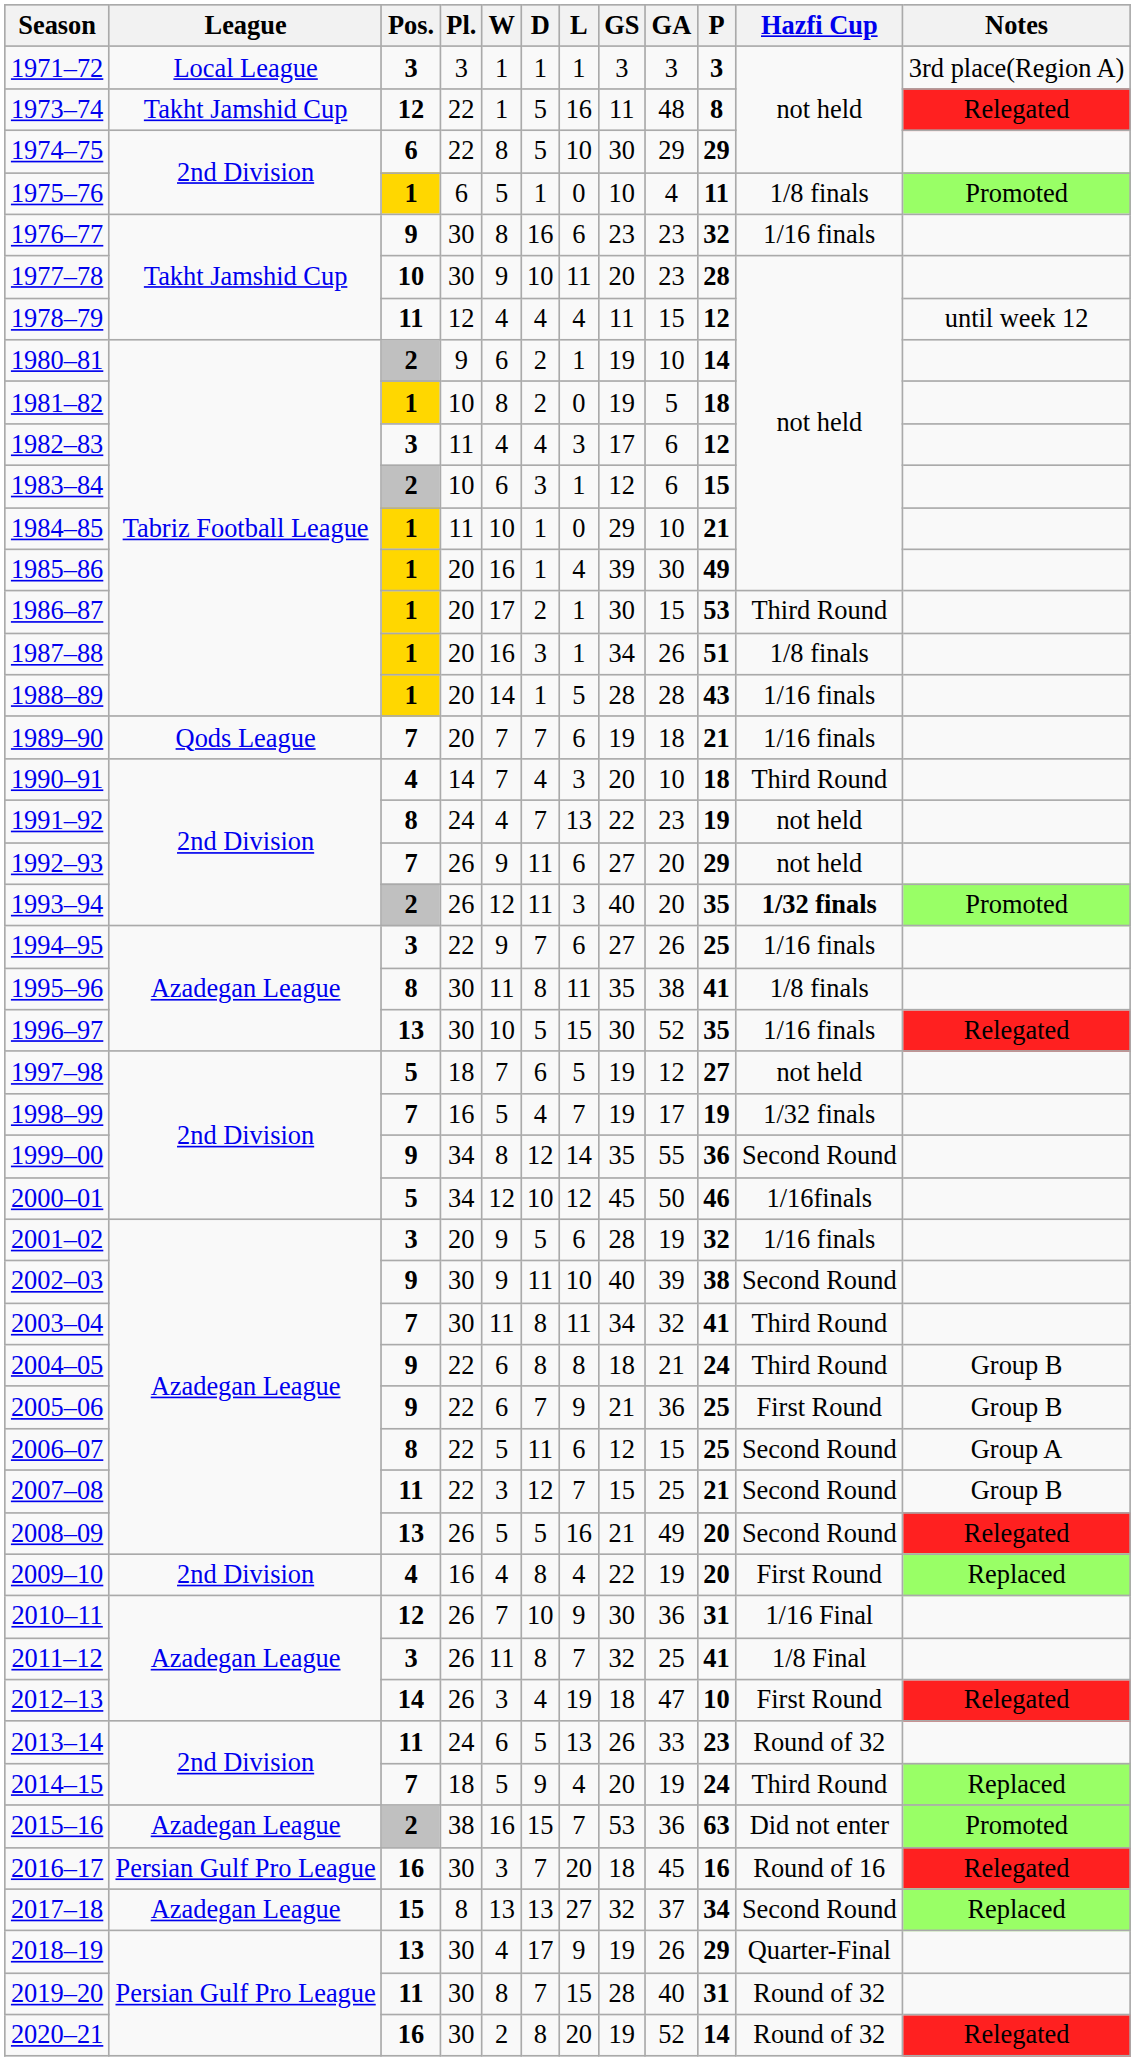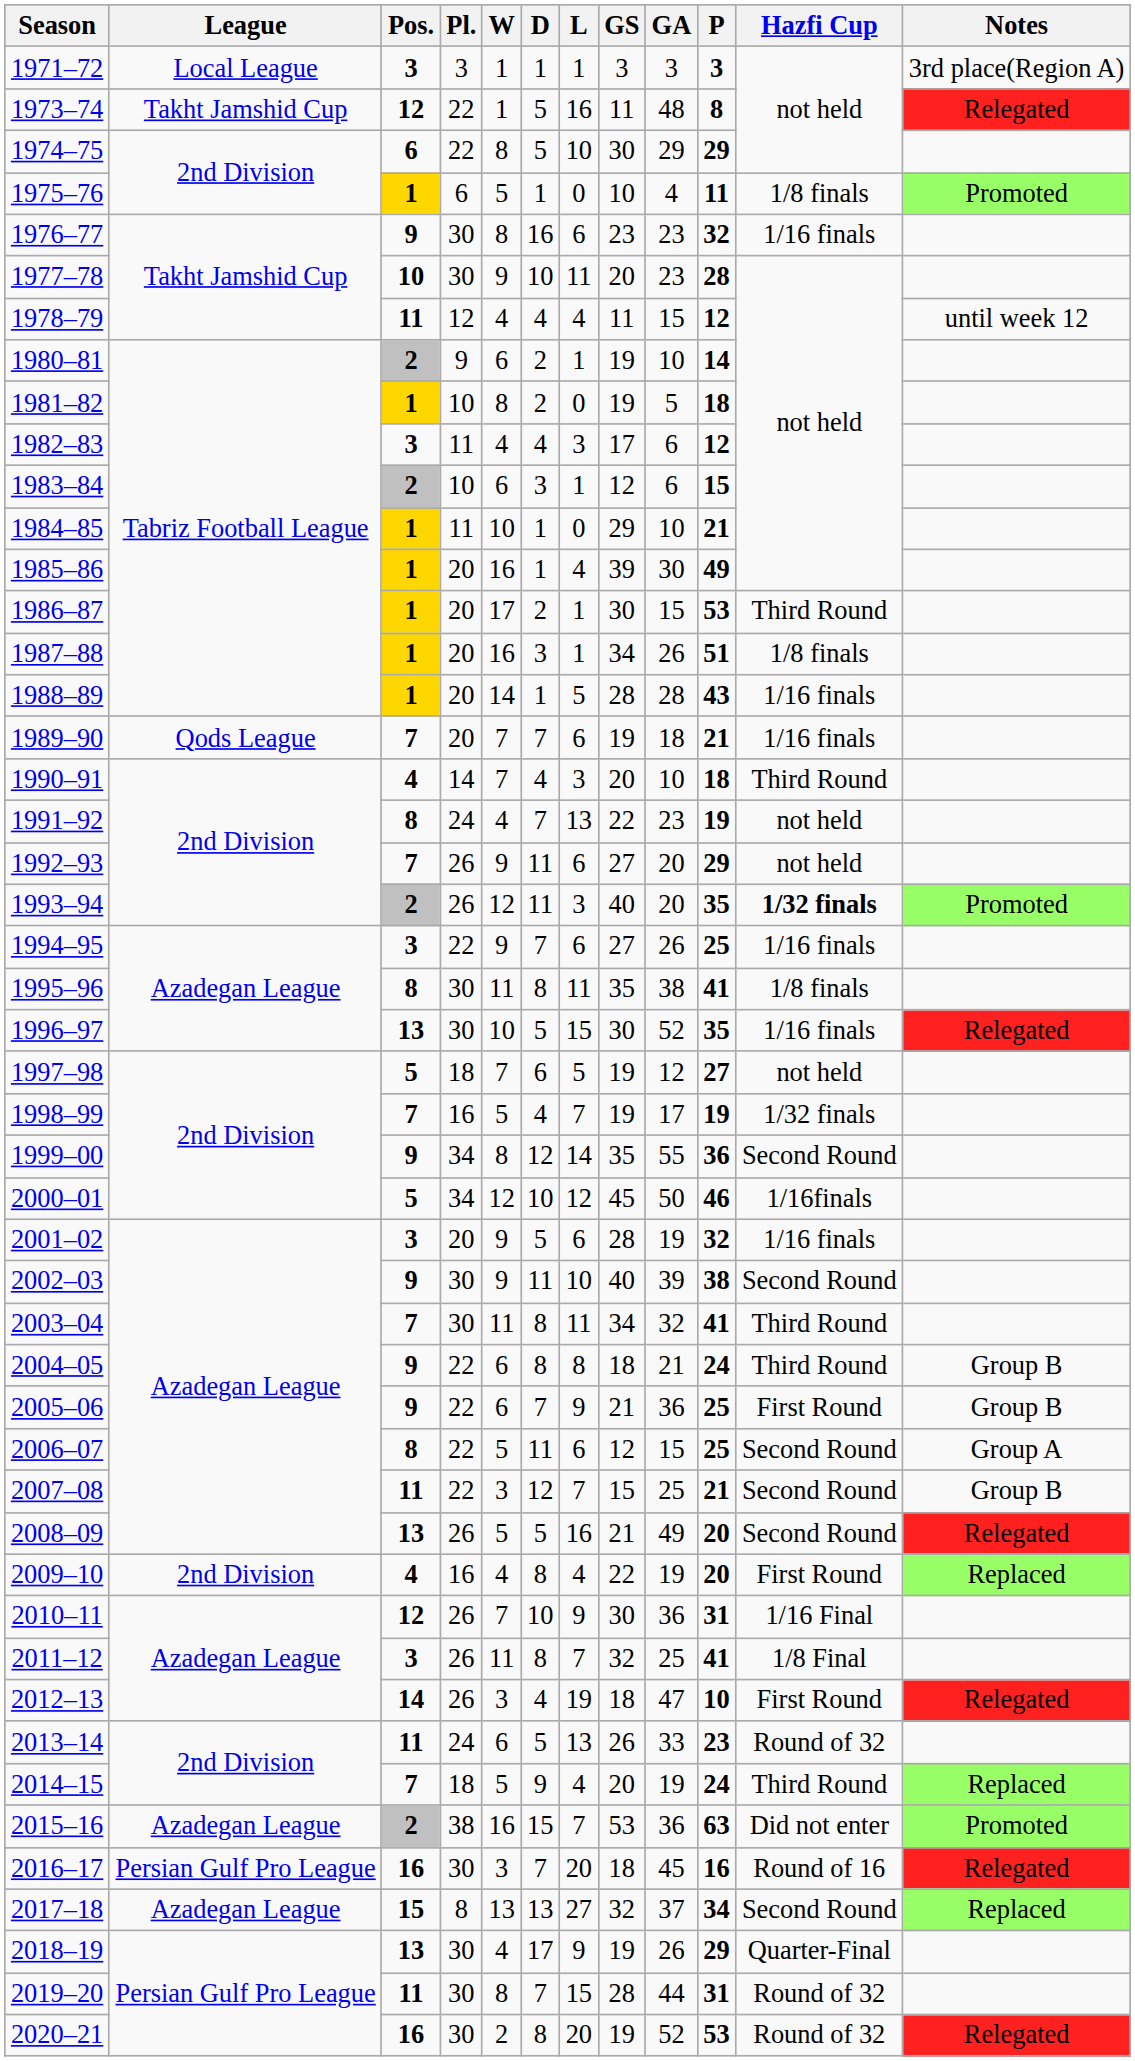 <table class="wikitable">
 <tr style="background:#efefef;">
 <th>Season</th>
 <th>League</th>
 <th>Pos.</th>
 <th>Pl.</th>
 <th>W</th>
 <th>D</th>
 <th>L</th>
 <th>GS</th>
 <th>GA</th>
 <th>P</th>
 <th><a href='#'>Hazfi Cup</a></th>
 <th>Notes</th>
 </tr>
 <tr>
 <td align=center><a href='#'>1971–72</a></td>
 <td align=center rowspan="1"><a href='#'>Local League</a></td>
 <td align=center><strong>3</strong></td>
 <td align=center>3</td>
 <td align=center>1</td>
 <td align=center>1</td>
 <td align=center>1</td>
 <td align=center>3</td>
 <td align=center>3</td>
 <td align=center><strong>3</strong></td>
 <td align=center rowspan="3">not held</td>
 <td align=center>3rd place(Region A)</td>
 </tr>
 <tr>
 <td align=center><a href='#'>1973–74</a></td>
 <td align=center rowspan="1"><a href='#'>Takht Jamshid Cup</a></td>
 <td align=center><strong>12</strong></td>
 <td align=center>22</td>
 <td align=center>1</td>
 <td align=center>5</td>
 <td align=center>16</td>
 <td align=center>11</td>
 <td align=center>48</td>
 <td align=center><strong>8</strong></td>
 <td style="text-align:center; background:#ff2020;">Relegated</td>
 </tr>
 <tr>
 <td align=center><a href='#'>1974–75</a></td>
 <td align=center rowspan="2"><a href='#'>2nd Division</a></td>
 <td align=center><strong>6</strong></td>
 <td align=center>22</td>
 <td align=center>8</td>
 <td align=center>5</td>
 <td align=center>10</td>
 <td align=center>30</td>
 <td align=center>29</td>
 <td align=center><strong>29</strong></td>
 <td align=center></td>
 </tr>
 <tr>
 <td align=center><a href='#'>1975–76</a></td>
 <td style="text-align:center; background:Gold;"><strong>1</strong></td>
 <td align=center>6</td>
 <td align=center>5</td>
 <td align=center>1</td>
 <td align=center>0</td>
 <td align=center>10</td>
 <td align=center>4</td>
 <td align=center><strong>11</strong></td>
 <td align=center>1/8 finals</td>
 <td style="text-align:center; background:#9f6;">Promoted</td>
 </tr>
 <tr>
 <td align=center><a href='#'>1976–77</a></td>
 <td align=center rowspan="3"><a href='#'>Takht Jamshid Cup</a></td>
 <td align=center><strong>9</strong></td>
 <td align=center>30</td>
 <td align=center>8</td>
 <td align=center>16</td>
 <td align=center>6</td>
 <td align=center>23</td>
 <td align=center>23</td>
 <td align=center><strong>32</strong></td>
 <td align=center>1/16 finals</td>
 <td align=center></td>
 </tr>
 <tr>
 <td align=center><a href='#'>1977–78</a></td>
 <td align=center><strong>10</strong></td>
 <td align=center>30</td>
 <td align=center>9</td>
 <td align=center>10</td>
 <td align=center>11</td>
 <td align=center>20</td>
 <td align=center>23</td>
 <td align=center><strong>28</strong></td>
 <td align=center rowspan="8">not held</td>
 <td align=center></td>
 </tr>
 <tr>
 <td align=center><a href='#'>1978–79</a></td>
 <td align=center><strong>11</strong></td>
 <td align=center>12</td>
 <td align=center>4</td>
 <td align=center>4</td>
 <td align=center>4</td>
 <td align=center>11</td>
 <td align=center>15</td>
 <td align=center><strong>12</strong></td>
 <td align=center>until week 12</td>
 </tr>
 <tr>
 <td align=center><a href='#'>1980–81</a></td>
 <td align=center rowspan="9"><a href='#'>Tabriz Football League</a></td>
 <td style="text-align:center; background:Silver;"><strong>2</strong></td>
 <td align=center>9</td>
 <td align=center>6</td>
 <td align=center>2</td>
 <td align=center>1</td>
 <td align=center>19</td>
 <td align=center>10</td>
 <td align=center><strong>14</strong></td>
 <td align=center></td>
 </tr>
 <tr>
 <td align=center><a href='#'>1981–82</a></td>
 <td style="text-align:center; background:gold;"><strong>1</strong></td>
 <td align=center>10</td>
 <td align=center>8</td>
 <td align=center>2</td>
 <td align=center>0</td>
 <td align=center>19</td>
 <td align=center>5</td>
 <td align=center><strong>18</strong></td>
 <td align=center></td>
 </tr>
 <tr>
 <td align=center><a href='#'>1982–83</a></td>
 <td align=center><strong>3</strong></td>
 <td align=center>11</td>
 <td align=center>4</td>
 <td align=center>4</td>
 <td align=center>3</td>
 <td align=center>17</td>
 <td align=center>6</td>
 <td align=center><strong>12</strong></td>
 <td align=center></td>
 </tr>
 <tr>
 <td align=center><a href='#'>1983–84</a></td>
 <td style="text-align:center; background:silver;"><strong>2</strong></td>
 <td align=center>10</td>
 <td align=center>6</td>
 <td align=center>3</td>
 <td align=center>1</td>
 <td align=center>12</td>
 <td align=center>6</td>
 <td align=center><strong>15</strong></td>
 <td align=center></td>
 </tr>
 <tr>
 <td align=center><a href='#'>1984–85</a></td>
 <td style="text-align:center; background:gold;"><strong>1</strong></td>
 <td align=center>11</td>
 <td align=center>10</td>
 <td align=center>1</td>
 <td align=center>0</td>
 <td align=center>29</td>
 <td align=center>10</td>
 <td align=center><strong>21</strong></td>
 <td align=center></td>
 </tr>
 <tr>
 <td align=center><a href='#'>1985–86</a></td>
 <td style="text-align:center; background:Gold;"><strong>1</strong></td>
 <td align=center>20</td>
 <td align=center>16</td>
 <td align=center>1</td>
 <td align=center>4</td>
 <td align=center>39</td>
 <td align=center>30</td>
 <td align=center><strong>49</strong></td>
 <td align=center></td>
 </tr>
 <tr>
 <td align=center><a href='#'>1986–87</a></td>
 <td style="text-align:center; background:Gold;"><strong>1</strong></td>
 <td align=center>20</td>
 <td align=center>17</td>
 <td align=center>2</td>
 <td align=center>1</td>
 <td align=center>30</td>
 <td align=center>15</td>
 <td align=center><strong>53</strong></td>
 <td align=center>Third Round</td>
 <td align=center></td>
 </tr>
 <tr>
 <td align=center><a href='#'>1987–88</a></td>
 <td style="text-align:center; background:Gold;"><strong>1</strong></td>
 <td align=center>20</td>
 <td align=center>16</td>
 <td align=center>3</td>
 <td align=center>1</td>
 <td align=center>34</td>
 <td align=center>26</td>
 <td align=center><strong>51</strong></td>
 <td align=center>1/8 finals</td>
 <td align=center></td>
 </tr>
 <tr>
 <td align=center><a href='#'>1988–89</a></td>
 <td style="text-align:center; background:Gold;"><strong>1</strong></td>
 <td align=center>20</td>
 <td align=center>14</td>
 <td align=center>1</td>
 <td align=center>5</td>
 <td align=center>28</td>
 <td align=center>28</td>
 <td align=center><strong>43</strong></td>
 <td align=center>1/16 finals</td>
 <td align=center></td>
 </tr>
 <tr>
 <td align=center><a href='#'>1989–90</a></td>
 <td align=center rowspan="1"><a href='#'>Qods League</a></td>
 <td align=center><strong>7</strong></td>
 <td align=center>20</td>
 <td align=center>7</td>
 <td align=center>7</td>
 <td align=center>6</td>
 <td align=center>19</td>
 <td align=center>18</td>
 <td align=center><strong>21</strong></td>
 <td align=center>1/16 finals</td>
 <td align=center></td>
 </tr>
 <tr>
 <td align=center><a href='#'>1990–91</a></td>
 <td align=center rowspan="4"><a href='#'>2nd Division</a></td>
 <td align=center><strong>4</strong></td>
 <td align=center>14</td>
 <td align=center>7</td>
 <td align=center>4</td>
 <td align=center>3</td>
 <td align=center>20</td>
 <td align=center>10</td>
 <td align=center><strong>18</strong></td>
 <td align=center>Third Round</td>
 <td align=center></td>
 </tr>
 <tr>
 <td align=center><a href='#'>1991–92</a></td>
 <td align=center><strong>8</strong></td>
 <td align=center>24</td>
 <td align=center>4</td>
 <td align=center>7</td>
 <td align=center>13</td>
 <td align=center>22</td>
 <td align=center>23</td>
 <td align=center><strong>19</strong></td>
 <td align=center>not held</td>
 <td align=center></td>
 </tr>
 <tr>
 <td align=center><a href='#'>1992–93</a></td>
 <td align=center><strong>7</strong></td>
 <td align=center>26</td>
 <td align=center>9</td>
 <td align=center>11</td>
 <td align=center>6</td>
 <td align=center>27</td>
 <td align=center>20</td>
 <td align=center><strong>29</strong></td>
 <td align=center>not held</td>
 <td align=center></td>
 </tr>
 <tr>
 <td align=center><a href='#'>1993–94</a></td>
 <td style="text-align:center; background:silver;"><strong>2</strong></td>
 <td align=center>26</td>
 <td align=center>12</td>
 <td align=center>11</td>
 <td align=center>3</td>
 <td align=center>40</td>
 <td align=center>20</td>
 <td align=center><strong>35</strong></td>
 <td align=center><strong>1/32 finals</strong></td>
 <td style="text-align:center; background:#9f6;">Promoted</td>
 </tr>
 <tr>
 <td align=center><a href='#'>1994–95</a></td>
 <td align=center rowspan="3"><a href='#'>Azadegan League</a></td>
 <td align=center><strong>3</strong></td>
 <td align=center>22</td>
 <td align=center>9</td>
 <td align=center>7</td>
 <td align=center>6</td>
 <td align=center>27</td>
 <td align=center>26</td>
 <td align=center><strong>25</strong></td>
 <td align=center>1/16 finals</td>
 <td align=center></td>
 </tr>
 <tr>
 <td align=center><a href='#'>1995–96</a></td>
 <td align=center><strong>8</strong></td>
 <td align=center>30</td>
 <td align=center>11</td>
 <td align=center>8</td>
 <td align=center>11</td>
 <td align=center>35</td>
 <td align=center>38</td>
 <td align=center><strong>41</strong></td>
 <td align=center>1/8 finals</td>
 <td align=center></td>
 </tr>
 <tr>
 <td align=center><a href='#'>1996–97</a></td>
 <td align=center><strong>13</strong></td>
 <td align=center>30</td>
 <td align=center>10</td>
 <td align=center>5</td>
 <td align=center>15</td>
 <td align=center>30</td>
 <td align=center>52</td>
 <td align=center><strong>35</strong></td>
 <td align=center>1/16 finals</td>
 <td style="text-align:center; background:#ff2020;">Relegated</td>
 </tr>
 <tr>
 <td align=center><a href='#'>1997–98</a></td>
 <td align=center rowspan="4"><a href='#'>2nd Division</a></td>
 <td align=center><strong>5</strong></td>
 <td align=center>18</td>
 <td align=center>7</td>
 <td align=center>6</td>
 <td align=center>5</td>
 <td align=center>19</td>
 <td align=center>12</td>
 <td align=center><strong>27</strong></td>
 <td align=center>not held</td>
 <td align=center></td>
 </tr>
 <tr>
 <td align=center><a href='#'>1998–99</a></td>
 <td align=center><strong>7</strong></td>
 <td align=center>16</td>
 <td align=center>5</td>
 <td align=center>4</td>
 <td align=center>7</td>
 <td align=center>19</td>
 <td align=center>17</td>
 <td align=center><strong>19</strong></td>
 <td align=center>1/32 finals</td>
 <td align=center></td>
 </tr>
 <tr>
 <td align=center><a href='#'>1999–00</a></td>
 <td align=center><strong>9</strong></td>
 <td align=center>34</td>
 <td align=center>8</td>
 <td align=center>12</td>
 <td align=center>14</td>
 <td align=center>35</td>
 <td align=center>55</td>
 <td align=center><strong>36</strong></td>
 <td align=center>Second Round</td>
 <td align=center></td>
 </tr>
 <tr>
 <td align=center><a href='#'>2000–01</a></td>
 <td align=center><strong>5</strong></td>
 <td align=center>34</td>
 <td align=center>12</td>
 <td align=center>10</td>
 <td align=center>12</td>
 <td align=center>45</td>
 <td align=center>50</td>
 <td align=center><strong>46</strong></td>
 <td align=center>1/16finals</td>
 <td align=center></td>
 </tr>
 <tr>
 <td align=center><a href='#'>2001–02</a></td>
 <td align=center rowspan="8"><a href='#'>Azadegan League</a></td>
 <td align=center><strong>3</strong></td>
 <td align=center>20</td>
 <td align=center>9</td>
 <td align=center>5</td>
 <td align=center>6</td>
 <td align=center>28</td>
 <td align=center>19</td>
 <td align=center><strong>32</strong></td>
 <td align=center>1/16 finals</td>
 <td align=center></td>
 </tr>
 <tr>
 <td align=center><a href='#'>2002–03</a></td>
 <td align=center><strong>9</strong></td>
 <td align=center>30</td>
 <td align=center>9</td>
 <td align=center>11</td>
 <td align=center>10</td>
 <td align=center>40</td>
 <td align=center>39</td>
 <td align=center><strong>38</strong></td>
 <td align=center>Second Round</td>
 <td align=center></td>
 </tr>
 <tr>
 <td align=center><a href='#'>2003–04</a></td>
 <td align=center><strong>7</strong></td>
 <td align=center>30</td>
 <td align=center>11</td>
 <td align=center>8</td>
 <td align=center>11</td>
 <td align=center>34</td>
 <td align=center>32</td>
 <td align=center><strong>41</strong></td>
 <td align=center>Third Round</td>
 <td align=center></td>
 </tr>
 <tr>
 <td align=center><a href='#'>2004–05</a></td>
 <td align=center><strong>9</strong></td>
 <td align=center>22</td>
 <td align=center>6</td>
 <td align=center>8</td>
 <td align=center>8</td>
 <td align=center>18</td>
 <td align=center>21</td>
 <td align=center><strong>24</strong></td>
 <td align=center>Third Round</td>
 <td align=center>Group B</td>
 </tr>
 <tr>
 <td align=center><a href='#'>2005–06</a></td>
 <td align=center><strong>9</strong></td>
 <td align=center>22</td>
 <td align=center>6</td>
 <td align=center>7</td>
 <td align=center>9</td>
 <td align=center>21</td>
 <td align=center>36</td>
 <td align=center><strong>25</strong></td>
 <td align=center>First Round</td>
 <td align=center>Group B</td>
 </tr>
 <tr>
 <td align=center><a href='#'>2006–07</a></td>
 <td align=center><strong>8</strong></td>
 <td align=center>22</td>
 <td align=center>5</td>
 <td align=center>11</td>
 <td align=center>6</td>
 <td align=center>12</td>
 <td align=center>15</td>
 <td align=center><strong>25</strong></td>
 <td align=center>Second Round</td>
 <td align=center>Group A</td>
 </tr>
 <tr>
 <td align=center><a href='#'>2007–08</a></td>
 <td align=center><strong>11</strong></td>
 <td align=center>22</td>
 <td align=center>3</td>
 <td align=center>12</td>
 <td align=center>7</td>
 <td align=center>15</td>
 <td align=center>25</td>
 <td align=center><strong>21</strong></td>
 <td align=center>Second Round</td>
 <td align=center>Group B</td>
 </tr>
 <tr>
 <td align=center><a href='#'>2008–09</a></td>
 <td align=center><strong>13</strong></td>
 <td align=center>26</td>
 <td align=center>5</td>
 <td align=center>5</td>
 <td align=center>16</td>
 <td align=center>21</td>
 <td align=center>49</td>
 <td align=center><strong>20</strong></td>
 <td align=center>Second Round</td>
 <td style="text-align:center; background:#ff2020;">Relegated</td>
 </tr>
 <tr>
 <td align=center><a href='#'>2009–10</a></td>
 <td align=center rowspan="1"><a href='#'>2nd Division</a></td>
 <td align=center><strong>4</strong></td>
 <td align=center>16</td>
 <td align=center>4</td>
 <td align=center>8</td>
 <td align=center>4</td>
 <td align=center>22</td>
 <td align=center>19</td>
 <td align=center><strong>20</strong></td>
 <td align=center>First Round</td>
 <td style="text-align:center; background:#9f6;">Replaced</td>
 </tr>
 <tr>
 <td align=center><a href='#'>2010–11</a></td>
 <td align=center rowspan="3"><a href='#'>Azadegan League</a></td>
 <td align=center><strong>12</strong></td>
 <td align=center>26</td>
 <td align=center>7</td>
 <td align=center>10</td>
 <td align=center>9</td>
 <td align=center>30</td>
 <td align=center>36</td>
 <td align=center><strong>31</strong></td>
 <td align=center>1/16 Final</td>
 <td align=center></td>
 </tr>
 <tr>
 <td align=center><a href='#'>2011–12</a></td>
 <td align=center><strong>3</strong></td>
 <td align=center>26</td>
 <td align=center>11</td>
 <td align=center>8</td>
 <td align=center>7</td>
 <td align=center>32</td>
 <td align=center>25</td>
 <td align=center><strong>41</strong></td>
 <td align=center>1/8 Final</td>
 <td align=center></td>
 </tr>
 <tr>
 <td align=center><a href='#'>2012–13</a></td>
 <td align=center><strong>14</strong></td>
 <td align=center>26</td>
 <td align=center>3</td>
 <td align=center>4</td>
 <td align=center>19</td>
 <td align=center>18</td>
 <td align=center>47</td>
 <td align=center><strong>10</strong></td>
 <td align=center>First Round</td>
 <td style="text-align:center; background:#ff2020;">Relegated</td>
 </tr>
 <tr>
 <td align=center><a href='#'>2013–14</a></td>
 <td align=center rowspan="2"><a href='#'>2nd Division</a></td>
 <td align=center><strong>11</strong></td>
 <td align=center>24</td>
 <td align=center>6</td>
 <td align=center>5</td>
 <td align=center>13</td>
 <td align=center>26</td>
 <td align=center>33</td>
 <td align=center><strong>23</strong></td>
 <td align=center>Round of 32</td>
 <td align=center></td>
 </tr>
 <tr>
 <td align=center><a href='#'>2014–15</a></td>
 <td align=center><strong>7</strong></td>
 <td align=center>18</td>
 <td align=center>5</td>
 <td align=center>9</td>
 <td align=center>4</td>
 <td align=center>20</td>
 <td align=center>19</td>
 <td align=center><strong>24</strong></td>
 <td align=center>Third Round</td>
 <td style="text-align:center; background:#9f6;">Replaced</td>
 </tr>
 <tr>
 <td align=center><a href='#'>2015–16</a></td>
 <td align=center rowspan="1"><a href='#'>Azadegan League</a></td>
 <td style="text-align:center; background:Silver;"><strong>2</strong></td>
 <td align=center>38</td>
 <td align=center>16</td>
 <td align=center>15</td>
 <td align=center>7</td>
 <td align=center>53</td>
 <td align=center>36</td>
 <td align=center><strong>63</strong></td>
 <td align=center>Did not enter</td>
 <td style="text-align:center; background:#9f6;">Promoted</td>
 </tr>
 <tr>
 <td align=center><a href='#'>2016–17</a></td>
 <td align=center rowspan="1"><a href='#'>Persian Gulf Pro League</a></td>
 <td align=center><strong>16</strong></td>
 <td align=center>30</td>
 <td align=center>3</td>
 <td align=center>7</td>
 <td align=center>20</td>
 <td align=center>18</td>
 <td align=center>45</td>
 <td align=center><strong>16</strong></td>
 <td align=center>Round of 16</td>
 <td style="text-align:center; background:#ff2020;">Relegated</td>
 </tr>
 <tr>
 <td align=center><a href='#'>2017–18</a></td>
 <td align=center rowspan="1"><a href='#'>Azadegan League</a></td>
 <td align=center><strong>15</strong></td>
 <td align=center>8</td>
 <td align=center>13</td>
 <td align=center>13</td>
 <td align=center>27</td>
 <td align=center>32</td>
 <td align=center>37</td>
 <td align=center><strong>34</strong></td>
 <td align=center>Second Round</td>
 <td style="text-align:center; background:#9f6;">Replaced</td>
 </tr>
 <tr>
 <td align=center><a href='#'>2018–19</a></td>
 <td align=center rowspan=3><a href='#'>Persian Gulf Pro League</a></td>
 <td align=center><strong>13</strong></td>
 <td align=center>30</td>
 <td align=center>4</td>
 <td align=center>17</td>
 <td align=center>9</td>
 <td align=center>19</td>
 <td align=center>26</td>
 <td align=center><strong>29</strong></td>
 <td align=center>Quarter-Final</td>
 <td></td>
 </tr>
 <tr>
 <td align=center><a href='#'>2019–20</a></td>
 <td align=center><strong>11</strong></td>
 <td align=center>30</td>
 <td align=center>8</td>
 <td align=center>7</td>
 <td align=center>15</td>
 <td align=center>28</td>
-<td align=center>40</td>
+<td align=center>44</td>
 <td align=center><strong>31</strong></td>
 <td align=center>Round of 32</td>
 <td></td>
 </tr>
 <tr>
 <td align=center><a href='#'>2020–21</a></td>
 <td align=center><strong>16</strong></td>
 <td align=center>30</td>
 <td align=center>2</td>
 <td align=center>8</td>
 <td align=center>20</td>
 <td align=center>19</td>
 <td align=center>52</td>
-<td align=center><strong>14</strong></td>
+<td align=center><strong>53</strong></td>
 <td align=center>Round of 32</td>
 <td style="text-align:center; background:#ff2020;">Relegated</td>
 </tr>
 </table>
